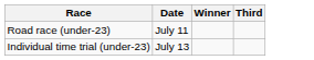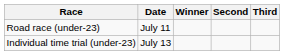 <table class="wikitable">
 <tr>
 <th>Race</th>
 <th>Date</th>
 <th>Winner</th>
+<th>Second</th>
 <th>Third</th>
 </tr>
 <tr>
 <td>Road race (under-23)</td>
 <td>July 11</td>
+<td></td>
 <td></td>
 <td></td>
 </tr>
 <tr>
 <td>Individual time trial (under-23)</td>
 <td>July 13</td>
 <td></td>
 <td></td>
+<td></td>
 </tr>
 </table>
